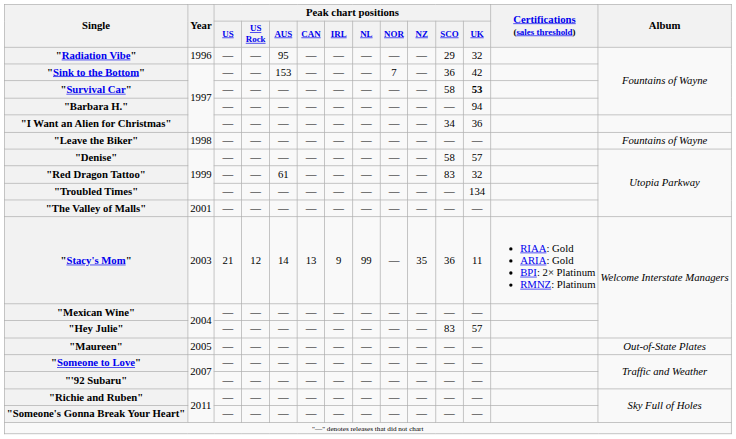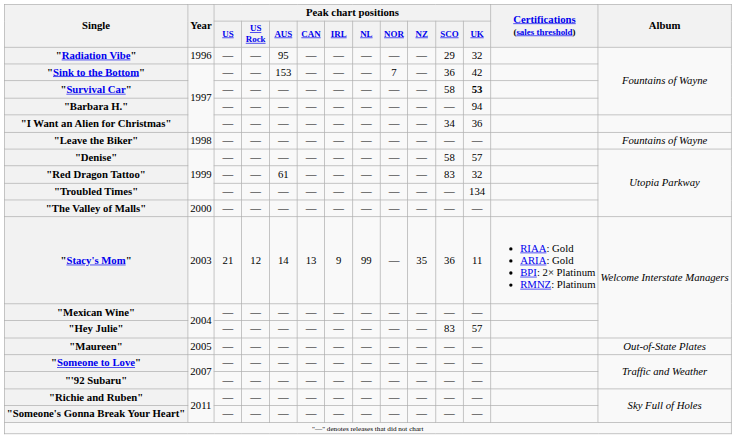 <table class="wikitable plainrowheaders" style="text-align:center;">
 <tr>
 <th rowspan="2">Single</th>
 <th rowspan="2">Year</th>
 <th colspan="10">Peak chart positions</th>
 <th rowspan="2"><a href='#'>Certifications</a><br><small>(<a href='#'>sales threshold</a>)</small></th>
 <th rowspan="2">Album</th>
 </tr>
 <tr style="font-size:smaller;">
 <th style="width:35px;"><a href='#'>US</a><br></th>
 <th style="width:35px;"><a href='#'>US<br>Rock</a><br></th>
 <th style="width:35px;"><a href='#'>AUS</a><br></th>
 <th style="width:35px;"><a href='#'>CAN</a><br></th>
 <th style="width:35px;"><a href='#'>IRL</a><br></th>
 <th style="width:35px;"><a href='#'>NL</a><br></th>
 <th style="width:35px;"><a href='#'>NOR</a><br></th>
 <th style="width:35px;"><a href='#'>NZ</a><br></th>
 <th style="width:35px;"><a href='#'>SCO</a><br></th>
 <th style="width:35px;"><a href='#'>UK</a><br></th>
 </tr>
 <tr>
 <th scope="row">"<a href='#'>Radiation Vibe</a>"</th>
 <td>1996</td>
 <td>—</td>
 <td>—</td>
 <td>95</td>
 <td>—</td>
 <td>—</td>
 <td>—</td>
 <td>—</td>
 <td>—</td>
 <td>29</td>
 <td>32</td>
 <td></td>
 <td rowspan="4"><em>Fountains of Wayne</em></td>
 </tr>
 <tr>
 <th scope="row">"<a href='#'>Sink to the Bottom</a>"</th>
 <td rowspan="4">1997</td>
 <td>—</td>
 <td>—</td>
 <td>153</td>
 <td>—</td>
 <td>—</td>
 <td>—</td>
 <td>7</td>
 <td>—</td>
 <td>36</td>
 <td>42</td>
 <td></td>
 </tr>
 <tr>
 <th scope="row">"<a href='#'>Survival Car</a>"</th>
 <td>—</td>
 <td>—</td>
 <td>—</td>
 <td>—</td>
 <td>—</td>
 <td>—</td>
 <td>—</td>
 <td>—</td>
 <td>58</td>
 <td><strong>53</strong></td>
 <td></td>
 </tr>
 <tr>
 <th scope="row">"Barbara H."</th>
 <td>—</td>
 <td>—</td>
 <td>—</td>
 <td>—</td>
 <td>—</td>
 <td>—</td>
 <td>—</td>
 <td>—</td>
 <td>—</td>
 <td>94</td>
 <td></td>
 </tr>
 <tr>
 <th scope="row">"I Want an Alien for Christmas"</th>
 <td>—</td>
 <td>—</td>
 <td>—</td>
 <td>—</td>
 <td>—</td>
 <td>—</td>
 <td>—</td>
 <td>—</td>
 <td>34</td>
 <td>36</td>
 <td></td>
 <td></td>
 </tr>
 <tr>
 <th scope="row">"Leave the Biker"</th>
 <td>1998</td>
 <td>—</td>
 <td>—</td>
 <td>—</td>
 <td>—</td>
 <td>—</td>
 <td>—</td>
 <td>—</td>
 <td>—</td>
 <td>—</td>
 <td>—</td>
 <td></td>
 <td><em>Fountains of Wayne</em></td>
 </tr>
 <tr>
 <th scope="row">"Denise"</th>
 <td rowspan="3">1999</td>
 <td>—</td>
 <td>—</td>
 <td>—</td>
 <td>—</td>
 <td>—</td>
 <td>—</td>
 <td>—</td>
 <td>—</td>
 <td>58</td>
 <td>57</td>
 <td></td>
 <td rowspan="4"><em>Utopia Parkway</em></td>
 </tr>
 <tr>
 <th scope="row">"Red Dragon Tattoo"</th>
 <td>—</td>
 <td>—</td>
 <td>61</td>
 <td>—</td>
 <td>—</td>
 <td>—</td>
 <td>—</td>
 <td>—</td>
 <td>83</td>
 <td>32</td>
 <td></td>
 </tr>
 <tr>
 <th scope="row">"Troubled Times"</th>
 <td>—</td>
 <td>—</td>
 <td>—</td>
 <td>—</td>
 <td>—</td>
 <td>—</td>
 <td>—</td>
 <td>—</td>
 <td>—</td>
 <td>134</td>
 <td></td>
 </tr>
 <tr>
 <th scope="row">"The Valley of Malls"</th>
-<td>2001</td>
+<td>2000</td>
 <td>—</td>
 <td>—</td>
 <td>—</td>
 <td>—</td>
 <td>—</td>
 <td>—</td>
 <td>—</td>
 <td>—</td>
 <td>—</td>
 <td>—</td>
 <td></td>
 </tr>
 <tr>
 <th scope="row">"<a href='#'>Stacy's Mom</a>"</th>
 <td>2003</td>
 <td>21</td>
 <td>12</td>
 <td>14</td>
 <td>13</td>
 <td>9</td>
 <td>99</td>
 <td>—</td>
 <td>35</td>
 <td>36</td>
 <td>11</td>
 <td style="text-align:left;"><br><ul><li><a href='#'>RIAA</a>: Gold</li><li><a href='#'>ARIA</a>: Gold</li><li><a href='#'>BPI</a>: 2× Platinum</li><li><a href='#'>RMNZ</a>: Platinum</li></ul></td>
 <td rowspan="3"><em>Welcome Interstate Managers</em></td>
 </tr>
 <tr>
 <th scope="row">"Mexican Wine"</th>
 <td rowspan="2">2004</td>
 <td>—</td>
 <td>—</td>
 <td>—</td>
 <td>—</td>
 <td>—</td>
 <td>—</td>
 <td>—</td>
 <td>—</td>
 <td>—</td>
 <td>—</td>
 <td></td>
 </tr>
 <tr>
 <th scope="row">"Hey Julie"</th>
 <td>—</td>
 <td>—</td>
 <td>—</td>
 <td>—</td>
 <td>—</td>
 <td>—</td>
 <td>—</td>
 <td>—</td>
 <td>83</td>
 <td>57</td>
 <td></td>
 </tr>
 <tr>
 <th scope="row">"Maureen"</th>
 <td>2005</td>
 <td>—</td>
 <td>—</td>
 <td>—</td>
 <td>—</td>
 <td>—</td>
 <td>—</td>
 <td>—</td>
 <td>—</td>
 <td>—</td>
 <td>—</td>
 <td></td>
 <td><em>Out-of-State Plates</em></td>
 </tr>
 <tr>
 <th scope="row">"<a href='#'>Someone to Love</a>"</th>
 <td rowspan="2">2007</td>
 <td>—</td>
 <td>—</td>
 <td>—</td>
 <td>—</td>
 <td>—</td>
 <td>—</td>
 <td>—</td>
 <td>—</td>
 <td>—</td>
 <td>—</td>
 <td></td>
 <td rowspan="2"><em>Traffic and Weather</em></td>
 </tr>
 <tr>
 <th scope="row">"'92 Subaru"</th>
 <td>—</td>
 <td>—</td>
 <td>—</td>
 <td>—</td>
 <td>—</td>
 <td>—</td>
 <td>—</td>
 <td>—</td>
 <td>—</td>
 <td>—</td>
 </tr>
 <tr>
 <th scope="row">"Richie and Ruben"</th>
 <td rowspan="2">2011</td>
 <td>—</td>
 <td>—</td>
 <td>—</td>
 <td>—</td>
 <td>—</td>
 <td>—</td>
 <td>—</td>
 <td>—</td>
 <td>—</td>
 <td>—</td>
 <td></td>
 <td rowspan="2"><em>Sky Full of Holes</em></td>
 </tr>
 <tr>
 <th scope="row">"Someone's Gonna Break Your Heart"</th>
 <td>—</td>
 <td>—</td>
 <td>—</td>
 <td>—</td>
 <td>—</td>
 <td>—</td>
 <td>—</td>
 <td>—</td>
 <td>—</td>
 <td>—</td>
 <td></td>
 </tr>
 <tr>
 <td colspan="15" style="font-size:8pt">"—" denotes releases that did not chart</td>
 </tr>
 </table>
